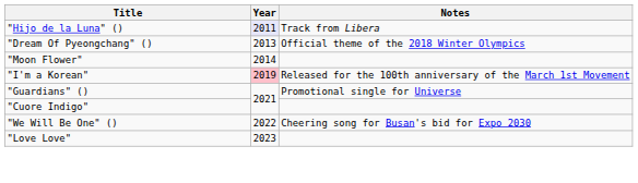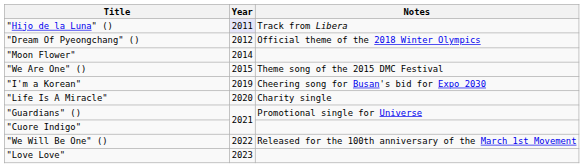 <table class="wikitable">
 <tr>
 <th scope="col" style="width:25em;">Title</th>
 <th scope="col">Year</th>
 <th scope="col">Notes</th>
 </tr>
 <tr>
 <td>"<a href='#'>Hijo de la Luna</a>" ()</td>
 <td style="background: lavender;">2011</td>
 <td>Track from <em>Libera</em></td>
 </tr>
 <tr>
 <td>"Dream Of Pyeongchang" () </td>
-<td>2013</td>
+<td>2012</td>
 <td>Official theme of the <a href='#'>2018 Winter Olympics</a></td>
 </tr>
 <tr>
 <td>"Moon Flower" </td>
 <td>2014</td>
 <td></td>
 </tr>
 <tr>
+<td>"We Are One" () </td>
+<td>2015</td>
+<td>Theme song of the 2015 DMC Festival</td>
+</tr>
+<tr>
 <td>"I'm a Korean" </td>
-<td style="background: pink;">2019</td>
-<td>Released for the 100th anniversary of the <a href='#'>March 1st Movement</a></td>
+<td>2019</td>
+<td>Cheering song for <a href='#'>Busan</a>'s bid for <a href='#'>Expo 2030</a></td>
+</tr>
+<tr>
+<td>"Life Is A Miracle" </td>
+<td>2020</td>
+<td>Charity single</td>
 </tr>
 <tr>
 <td>"Guardians" () </td>
 <td rowspan="2">2021</td>
 <td>Promotional single for <a href='#'>Universe</a></td>
 </tr>
 <tr>
 <td>"Cuore Indigo" </td>
 <td></td>
 </tr>
 <tr>
 <td>"We Will Be One" ()</td>
 <td>2022</td>
-<td>Cheering song for <a href='#'>Busan</a>'s bid for <a href='#'>Expo 2030</a></td>
+<td>Released for the 100th anniversary of the <a href='#'>March 1st Movement</a></td>
 </tr>
 <tr>
 <td>"Love Love"</td>
 <td>2023</td>
 <td></td>
 </tr>
 </table>
